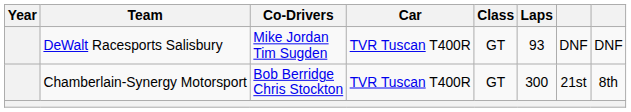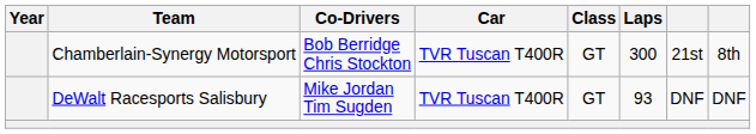 <table class="wikitable" style="font-size:90%">
 <tr>
 <th>Year</th>
 <th>Team</th>
 <th>Co-Drivers</th>
 <th>Car</th>
 <th>Class</th>
 <th>Laps</th>
 <th></th>
 <th></th>
 </tr>
 <tr style="text-align:center;">
 <th></th>
+<td align="left" nowrap> Chamberlain-Synergy Motorsport</td>
+<td align="left" nowrap> <a href='#'>Bob Berridge</a><br> <a href='#'>Chris Stockton</a></td>
+<td align="left" nowrap><a href='#'>TVR Tuscan</a> T400R</td>
+<td>GT</td>
+<td>300</td>
+<td>21st</td>
+<td>8th</td>
+</tr>
+<tr style="text-align:center;">
+<th></th>
 <td align="left" nowrap> <a href='#'>DeWalt</a> Racesports Salisbury</td>
 <td align="left" nowrap> <a href='#'>Mike Jordan</a><br> <a href='#'>Tim Sugden</a></td>
 <td align="left" nowrap><a href='#'>TVR Tuscan</a> T400R</td>
 <td>GT</td>
 <td>93</td>
 <td>DNF</td>
 <td>DNF</td>
 </tr>
-<tr style="text-align:center;">
-<th></th>
-<td align="left" nowrap> Chamberlain-Synergy Motorsport</td>
-<td align="left" nowrap> <a href='#'>Bob Berridge</a><br> <a href='#'>Chris Stockton</a></td>
-<td align="left" nowrap><a href='#'>TVR Tuscan</a> T400R</td>
-<td>GT</td>
-<td>300</td>
-<td>21st</td>
-<td>8th</td>
-</tr>
 <tr>
 <th colspan="8"></th>
 </tr>
 </table>
